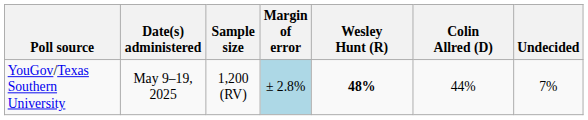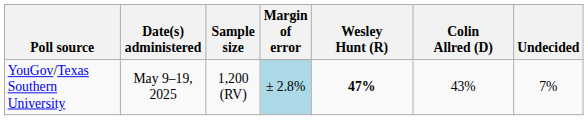 <table class="wikitable" style="font-size:90%;text-align:center;">
 <tr valign=bottom>
 <th>Poll source</th>
 <th>Date(s)<br>administered</th>
 <th>Sample<br>size</th>
 <th>Margin<br>of error</th>
 <th style="width:100px;">Wesley<br>Hunt (R)</th>
 <th style="width:100px;">Colin<br>Allred (D)</th>
 <th>Undecided</th>
 </tr>
 <tr>
 <td style="text-align:left;"><a href='#'>YouGov</a>/<a href='#'>Texas Southern University</a></td>
 <td>May 9–19, 2025</td>
 <td>1,200 (RV)</td>
 <td style="background: lightblue;">± 2.8%</td>
-<td><strong>48%</strong></td>
-<td>44%</td>
+<td><strong>47%</strong></td>
+<td>43%</td>
 <td>7%</td>
 </tr>
 </table>
